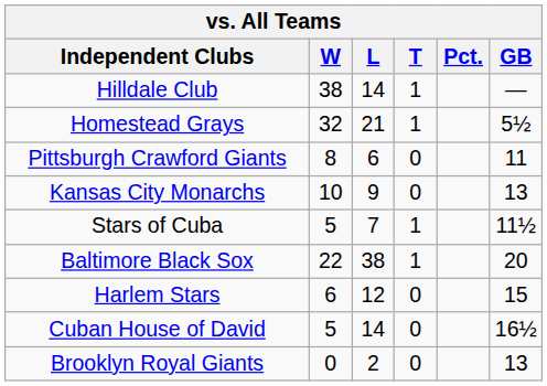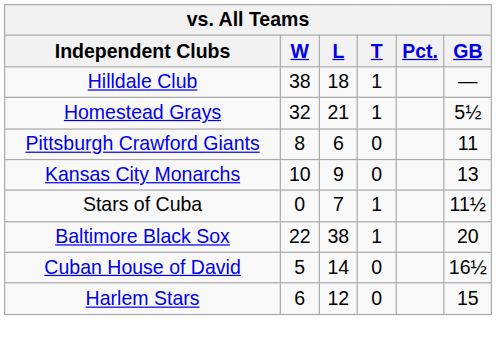 <table class="wikitable" width="400em" style="text-align:center;">
 <tr>
 <th colspan="6">vs. All Teams</th>
 </tr>
 <tr>
 <th width="58%">Independent Clubs</th>
 <th width="8%"><a href='#'>W</a></th>
 <th width="8%"><a href='#'>L</a></th>
 <th width="8%"><a href='#'>T</a></th>
 <th width="10%"><a href='#'>Pct.</a></th>
 <th width="8%"><a href='#'>GB</a></th>
 </tr>
 <tr>
 <td><a href='#'>Hilldale Club</a></td>
 <td>38</td>
-<td>14</td>
+<td>18</td>
 <td>1</td>
 <td></td>
 <td>—</td>
 </tr>
 <tr>
 <td><a href='#'>Homestead Grays</a></td>
 <td>32</td>
 <td>21</td>
 <td>1</td>
 <td></td>
 <td>5½</td>
 </tr>
 <tr>
 <td><a href='#'>Pittsburgh Crawford Giants</a></td>
 <td>8</td>
 <td>6</td>
 <td>0</td>
 <td></td>
 <td>11</td>
 </tr>
 <tr>
 <td><a href='#'>Kansas City Monarchs</a></td>
 <td>10</td>
 <td>9</td>
 <td>0</td>
 <td></td>
 <td>13</td>
 </tr>
 <tr>
 <td>Stars of Cuba</td>
-<td>5</td>
+<td>0</td>
 <td>7</td>
 <td>1</td>
 <td></td>
 <td>11½</td>
 </tr>
 <tr>
 <td><a href='#'>Baltimore Black Sox</a></td>
 <td>22</td>
 <td>38</td>
 <td>1</td>
 <td></td>
 <td>20</td>
 </tr>
 <tr>
-<td><a href='#'>Harlem Stars</a></td>
-<td>6</td>
-<td>12</td>
-<td>0</td>
-<td></td>
-<td>15</td>
-</tr>
-<tr>
 <td><a href='#'>Cuban House of David</a></td>
 <td>5</td>
 <td>14</td>
 <td>0</td>
 <td></td>
 <td>16½</td>
 </tr>
 <tr>
-<td><a href='#'>Brooklyn Royal Giants</a></td>
-<td>0</td>
-<td>2</td>
+<td><a href='#'>Harlem Stars</a></td>
+<td>6</td>
+<td>12</td>
 <td>0</td>
 <td></td>
-<td>13</td>
+<td>15</td>
 </tr>
 </table>
